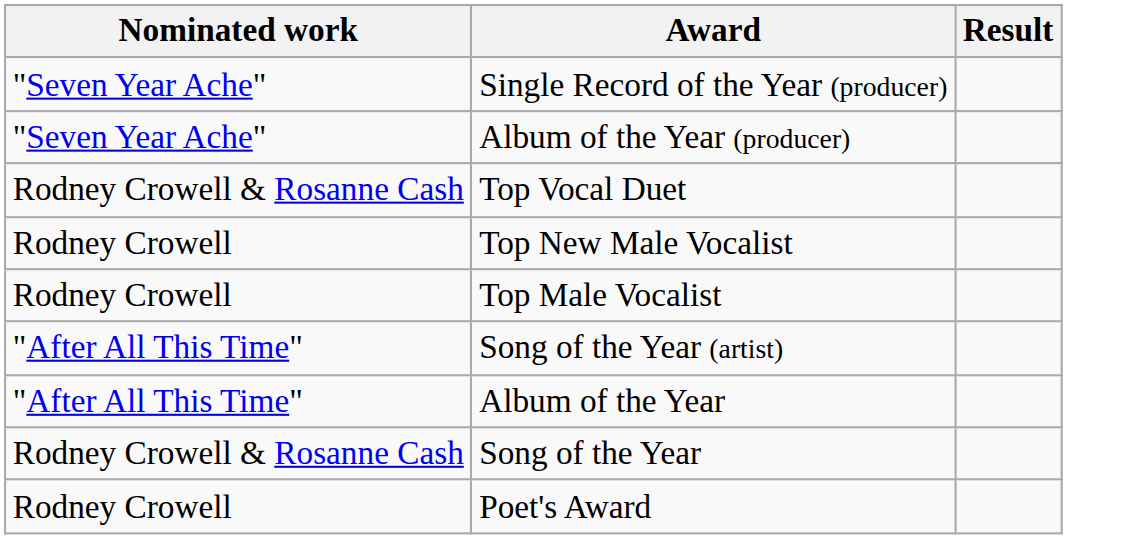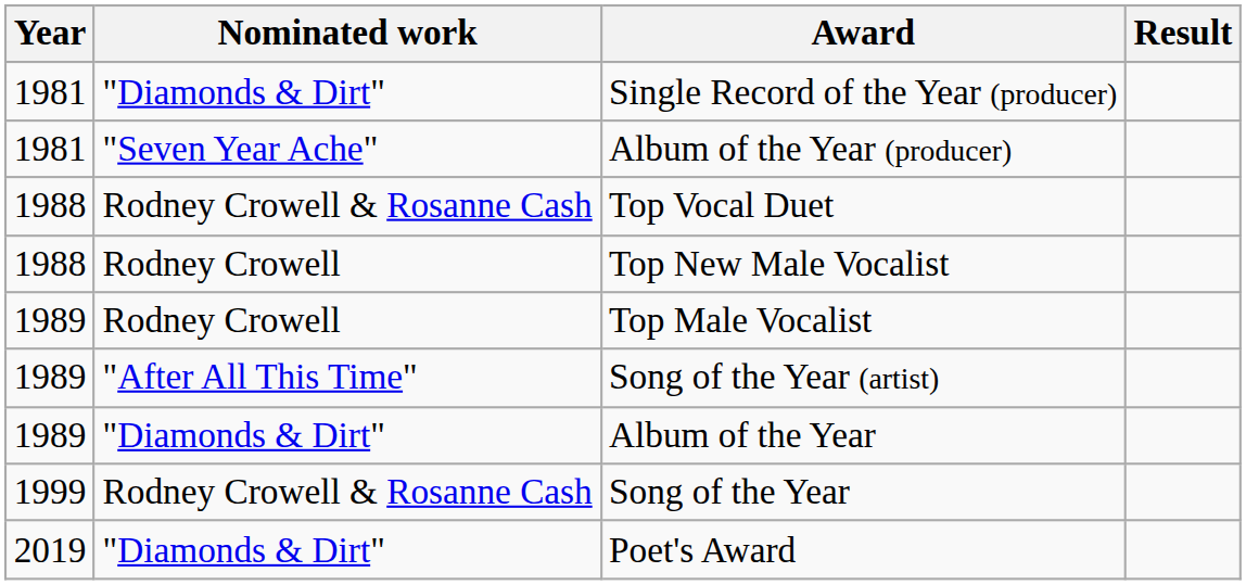 <table class="wikitable sortable">
 <tr>
+<th>Year</th>
 <th>Nominated work</th>
 <th>Award</th>
 <th>Result</th>
 </tr>
 <tr>
-<td>"<a href='#'>Seven Year Ache</a>"</td>
+<td>1981</td>
+<td>"<a href='#'>Diamonds & Dirt</a>"</td>
 <td>Single Record of the Year <small>(producer)</small></td>
 <td></td>
 </tr>
 <tr>
+<td>1981</td>
 <td>"<a href='#'>Seven Year Ache</a>"</td>
 <td>Album of the Year <small>(producer)</small></td>
 <td></td>
 </tr>
 <tr>
+<td>1988</td>
 <td>Rodney Crowell & <a href='#'>Rosanne Cash</a></td>
 <td>Top Vocal Duet</td>
 <td></td>
 </tr>
 <tr>
+<td>1988</td>
 <td>Rodney Crowell</td>
 <td>Top New Male Vocalist</td>
 <td></td>
 </tr>
 <tr>
+<td>1989</td>
 <td>Rodney Crowell</td>
 <td>Top Male Vocalist</td>
 <td></td>
 </tr>
 <tr>
+<td>1989</td>
 <td>"<a href='#'>After All This Time</a>"</td>
 <td>Song of the Year <small>(artist)</small></td>
 <td></td>
 </tr>
 <tr>
-<td>"<a href='#'>After All This Time</a>"</td>
+<td>1989</td>
+<td>"<a href='#'>Diamonds & Dirt</a>"</td>
 <td>Album of the Year</td>
 <td></td>
 </tr>
 <tr>
+<td>1999</td>
 <td>Rodney Crowell & <a href='#'>Rosanne Cash</a></td>
 <td>Song of the Year</td>
 <td></td>
 </tr>
 <tr>
-<td>Rodney Crowell</td>
+<td>2019</td>
+<td>"<a href='#'>Diamonds & Dirt</a>"</td>
 <td>Poet's Award</td>
 <td></td>
 </tr>
 </table>
